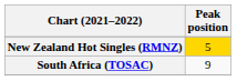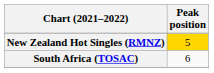 <table class="wikitable sortable plainrowheaders" style="text-align:center">
 <tr>
 <th scope="col">Chart (2021–2022)</th>
 <th scope="col">Peak<br>position</th>
 </tr>
 <tr>
 </tr>
 <tr>
 </tr>
 <tr>
 </tr>
 <tr>
 <th scope="row">New Zealand Hot Singles (<a href='#'>RMNZ</a>)</th>
 <td style="background: gold;">5</td>
 </tr>
 <tr>
 <th scope="row">South Africa (<a href='#'>TOSAC</a>)</th>
-<td>9</td>
+<td>6</td>
 </tr>
 <tr>
 </tr>
 <tr>
 </tr>
 <tr>
 </tr>
 <tr>
 </tr>
 <tr>
 </tr>
 <tr>
 </tr>
 </table>
